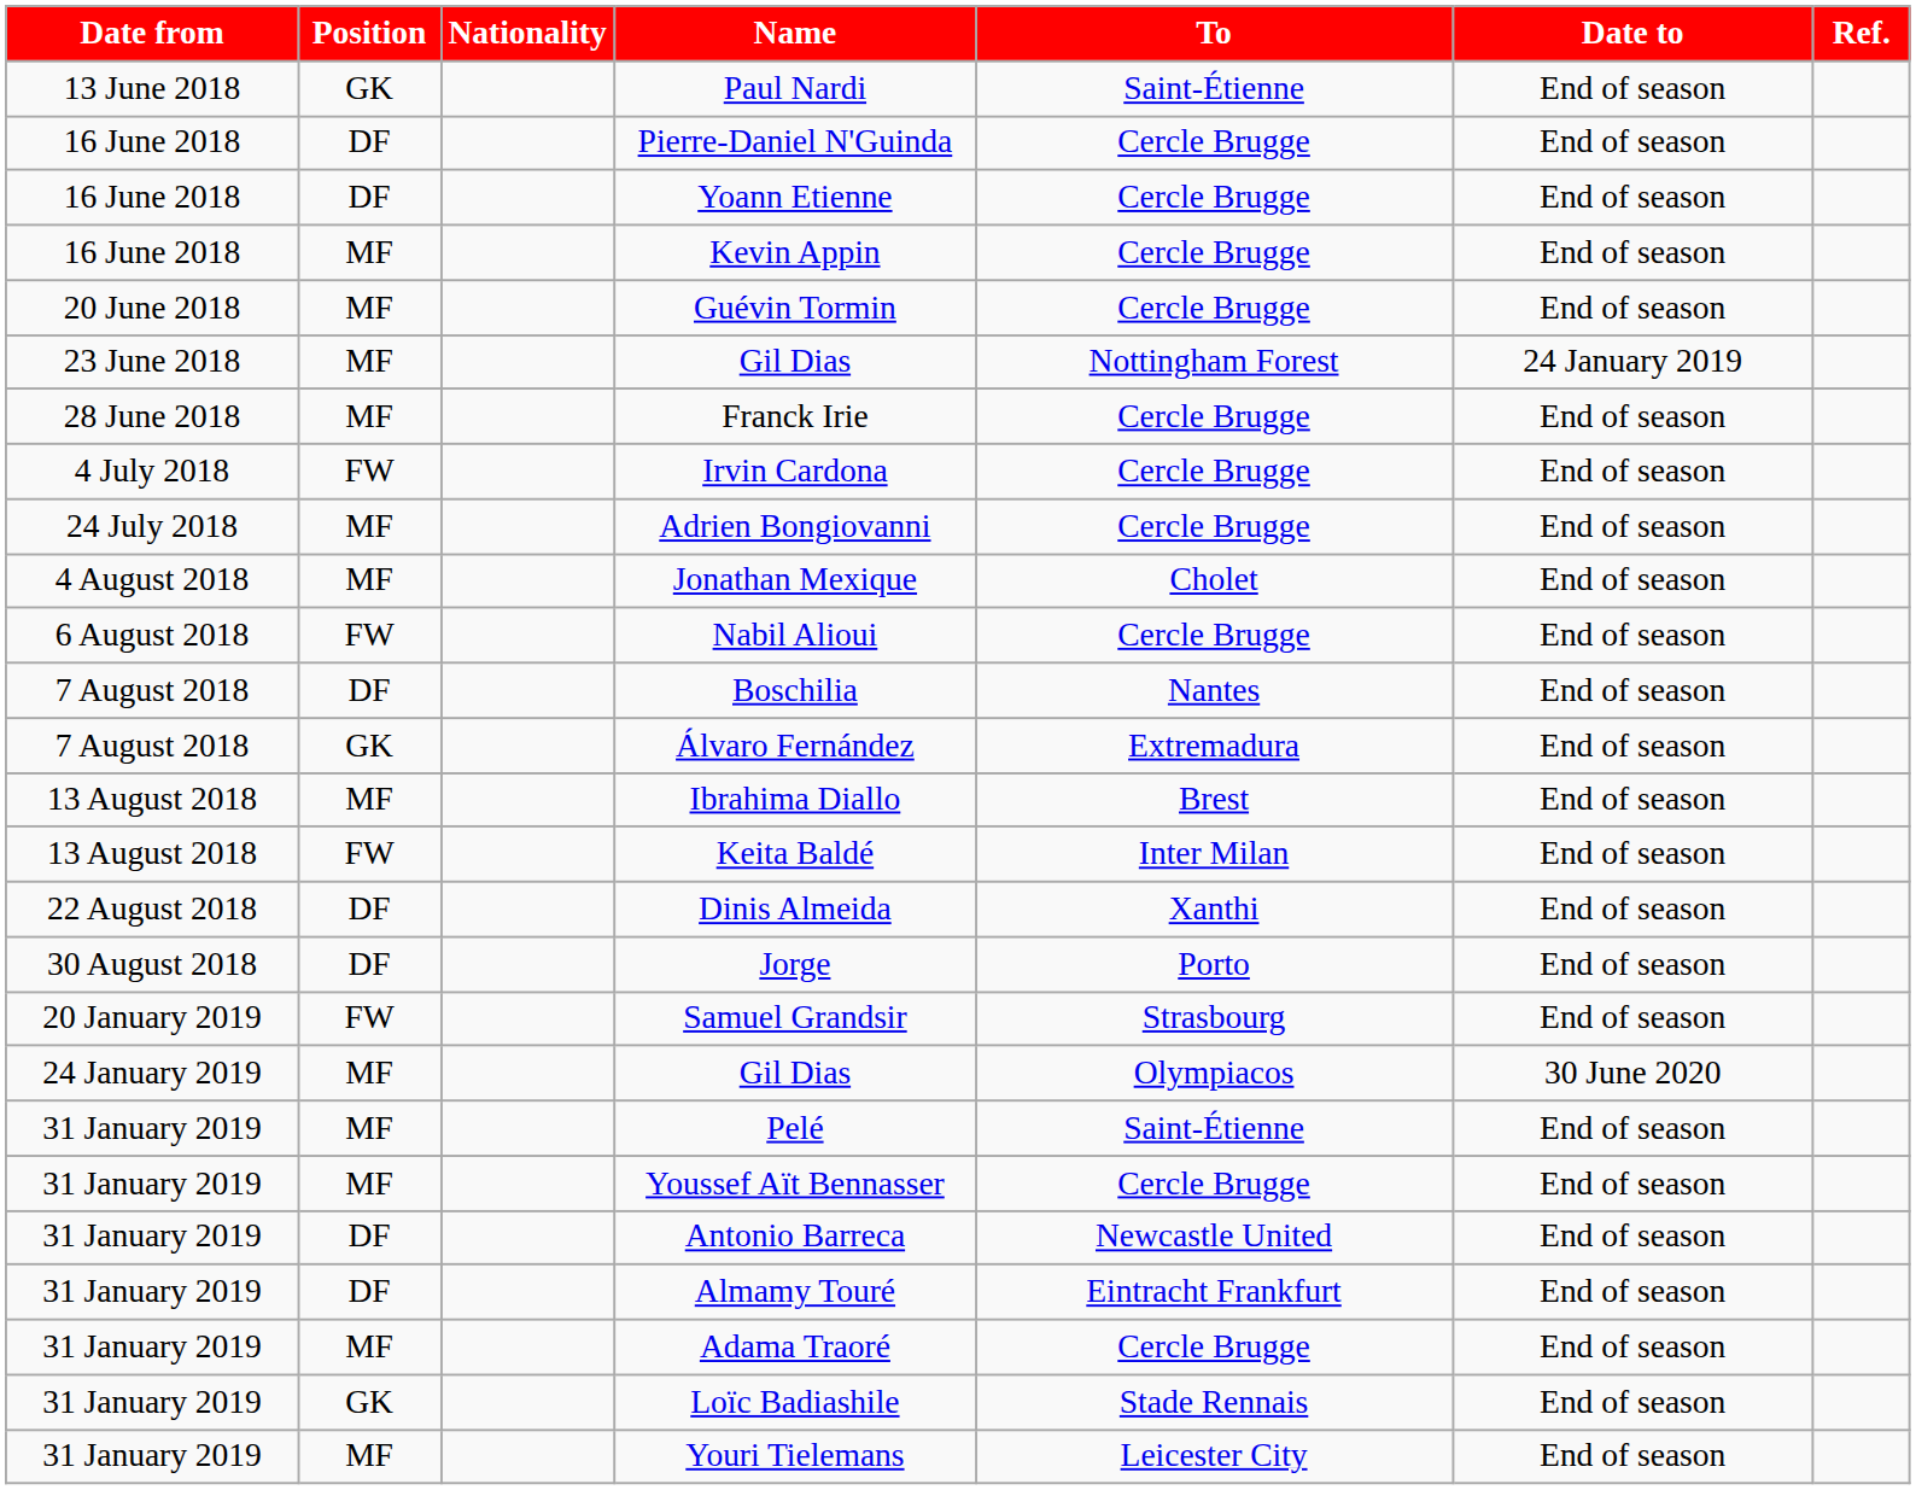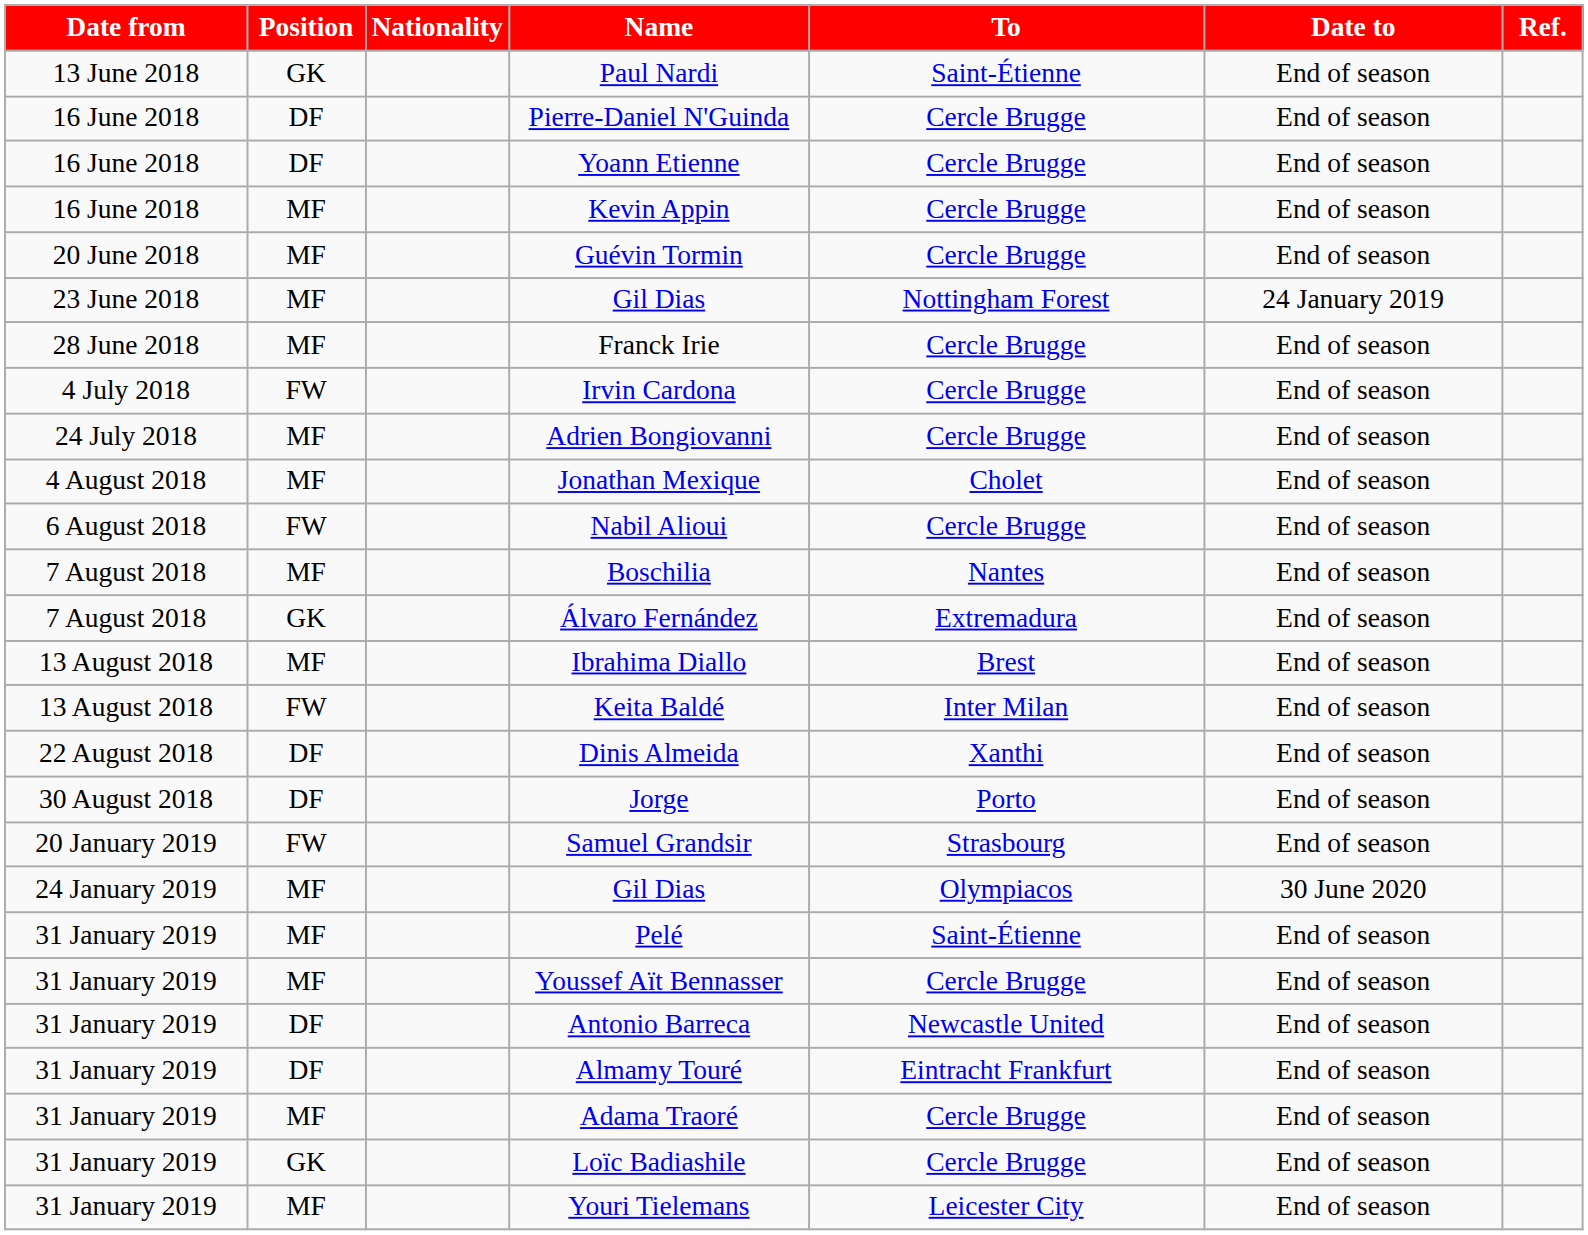 <table class="wikitable"  style="text-align:center; font-size:90%; ">
 <tr>
 <th style="background:#ff0000; color:white; width:120px;">Date from</th>
 <th style="background:#ff0000; color:white; width:55px;">Position</th>
 <th style="background:#ff0000; color:white; width:55px;">Nationality</th>
 <th style="background:#ff0000; color:white; width:150px;">Name</th>
 <th style="background:#ff0000; color:white; width:200px;">To</th>
 <th style="background:#ff0000; color:white; width:150px;">Date to</th>
 <th style="background:#ff0000; color:white; width:35px;">Ref.</th>
 </tr>
 <tr>
 <td>13 June 2018</td>
 <td>GK</td>
 <td></td>
 <td><a href='#'>Paul Nardi</a></td>
 <td><a href='#'>Saint-Étienne</a></td>
 <td>End of season</td>
 <td></td>
 </tr>
 <tr>
 <td>16 June 2018</td>
 <td>DF</td>
 <td></td>
 <td><a href='#'>Pierre-Daniel N'Guinda</a></td>
 <td><a href='#'>Cercle Brugge</a></td>
 <td>End of season</td>
 <td></td>
 </tr>
 <tr>
 <td>16 June 2018</td>
 <td>DF</td>
 <td></td>
 <td><a href='#'>Yoann Etienne</a></td>
 <td><a href='#'>Cercle Brugge</a></td>
 <td>End of season</td>
 <td></td>
 </tr>
 <tr>
 <td>16 June 2018</td>
 <td>MF</td>
 <td></td>
 <td><a href='#'>Kevin Appin</a></td>
 <td><a href='#'>Cercle Brugge</a></td>
 <td>End of season</td>
 <td></td>
 </tr>
 <tr>
 <td>20 June 2018</td>
 <td>MF</td>
 <td></td>
 <td><a href='#'>Guévin Tormin</a></td>
 <td><a href='#'>Cercle Brugge</a></td>
 <td>End of season</td>
 <td></td>
 </tr>
 <tr>
 <td>23 June 2018</td>
 <td>MF</td>
 <td></td>
 <td><a href='#'>Gil Dias</a></td>
 <td><a href='#'>Nottingham Forest</a></td>
 <td>24 January 2019</td>
 <td></td>
 </tr>
 <tr>
 <td>28 June 2018</td>
 <td>MF</td>
 <td></td>
 <td>Franck Irie</td>
 <td><a href='#'>Cercle Brugge</a></td>
 <td>End of season</td>
 <td></td>
 </tr>
 <tr>
 <td>4 July 2018</td>
 <td>FW</td>
 <td></td>
 <td><a href='#'>Irvin Cardona</a></td>
 <td><a href='#'>Cercle Brugge</a></td>
 <td>End of season</td>
 <td></td>
 </tr>
 <tr>
 <td>24 July 2018</td>
 <td>MF</td>
 <td></td>
 <td><a href='#'>Adrien Bongiovanni</a></td>
 <td><a href='#'>Cercle Brugge</a></td>
 <td>End of season</td>
 <td></td>
 </tr>
 <tr>
 <td>4 August 2018</td>
 <td>MF</td>
 <td></td>
 <td><a href='#'>Jonathan Mexique</a></td>
 <td><a href='#'>Cholet</a></td>
 <td>End of season</td>
 <td></td>
 </tr>
 <tr>
 <td>6 August 2018</td>
 <td>FW</td>
 <td></td>
 <td><a href='#'>Nabil Alioui</a></td>
 <td><a href='#'>Cercle Brugge</a></td>
 <td>End of season</td>
 <td></td>
 </tr>
 <tr>
 <td>7 August 2018</td>
-<td>DF</td>
+<td>MF</td>
 <td></td>
 <td><a href='#'>Boschilia</a></td>
 <td><a href='#'>Nantes</a></td>
 <td>End of season</td>
 <td></td>
 </tr>
 <tr>
 <td>7 August 2018</td>
 <td>GK</td>
 <td></td>
 <td><a href='#'>Álvaro Fernández</a></td>
 <td><a href='#'>Extremadura</a></td>
 <td>End of season</td>
 <td></td>
 </tr>
 <tr>
 <td>13 August 2018</td>
 <td>MF</td>
 <td></td>
 <td><a href='#'>Ibrahima Diallo</a></td>
 <td><a href='#'>Brest</a></td>
 <td>End of season</td>
 <td></td>
 </tr>
 <tr>
 <td>13 August 2018</td>
 <td>FW</td>
 <td></td>
 <td><a href='#'>Keita Baldé</a></td>
 <td><a href='#'>Inter Milan</a></td>
 <td>End of season</td>
 <td></td>
 </tr>
 <tr>
 <td>22 August 2018</td>
 <td>DF</td>
 <td></td>
 <td><a href='#'>Dinis Almeida</a></td>
 <td><a href='#'>Xanthi</a></td>
 <td>End of season</td>
 <td></td>
 </tr>
 <tr>
 <td>30 August 2018</td>
 <td>DF</td>
 <td></td>
 <td><a href='#'>Jorge</a></td>
 <td><a href='#'>Porto</a></td>
 <td>End of season</td>
 <td></td>
 </tr>
 <tr>
 <td>20 January 2019</td>
 <td>FW</td>
 <td></td>
 <td><a href='#'>Samuel Grandsir</a></td>
 <td><a href='#'>Strasbourg</a></td>
 <td>End of season</td>
 <td></td>
 </tr>
 <tr>
 <td>24 January 2019</td>
 <td>MF</td>
 <td></td>
 <td><a href='#'>Gil Dias</a></td>
 <td><a href='#'>Olympiacos</a></td>
 <td>30 June 2020</td>
 <td></td>
 </tr>
 <tr>
 <td>31 January 2019</td>
 <td>MF</td>
 <td></td>
 <td><a href='#'>Pelé</a></td>
 <td><a href='#'>Saint-Étienne</a></td>
 <td>End of season</td>
 <td></td>
 </tr>
 <tr>
 <td>31 January 2019</td>
 <td>MF</td>
 <td></td>
 <td><a href='#'>Youssef Aït Bennasser</a></td>
 <td><a href='#'>Cercle Brugge</a></td>
 <td>End of season</td>
 <td></td>
 </tr>
 <tr>
 <td>31 January 2019</td>
 <td>DF</td>
 <td></td>
 <td><a href='#'>Antonio Barreca</a></td>
 <td><a href='#'>Newcastle United</a></td>
 <td>End of season</td>
 <td></td>
 </tr>
 <tr>
 <td>31 January 2019</td>
 <td>DF</td>
 <td></td>
 <td><a href='#'>Almamy Touré</a></td>
 <td><a href='#'>Eintracht Frankfurt</a></td>
 <td>End of season</td>
 <td></td>
 </tr>
 <tr>
 <td>31 January 2019</td>
 <td>MF</td>
 <td></td>
 <td><a href='#'>Adama Traoré</a></td>
 <td><a href='#'>Cercle Brugge</a></td>
 <td>End of season</td>
 <td></td>
 </tr>
 <tr>
 <td>31 January 2019</td>
 <td>GK</td>
 <td></td>
 <td><a href='#'>Loïc Badiashile</a></td>
-<td><a href='#'>Stade Rennais</a></td>
+<td><a href='#'>Cercle Brugge</a></td>
 <td>End of season</td>
 <td></td>
 </tr>
 <tr>
 <td>31 January 2019</td>
 <td>MF</td>
 <td></td>
 <td><a href='#'>Youri Tielemans</a></td>
 <td><a href='#'>Leicester City</a></td>
 <td>End of season</td>
 <td></td>
 </tr>
 </table>
